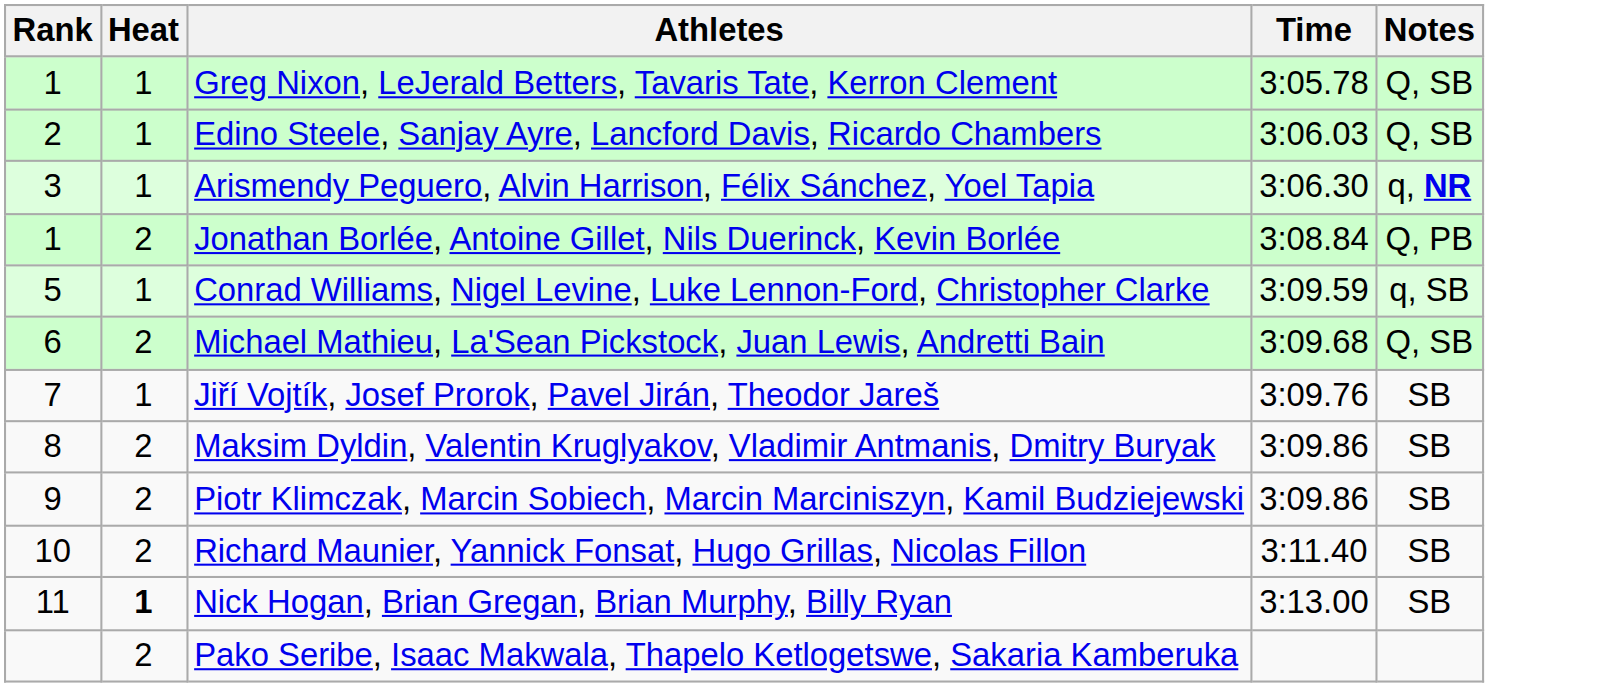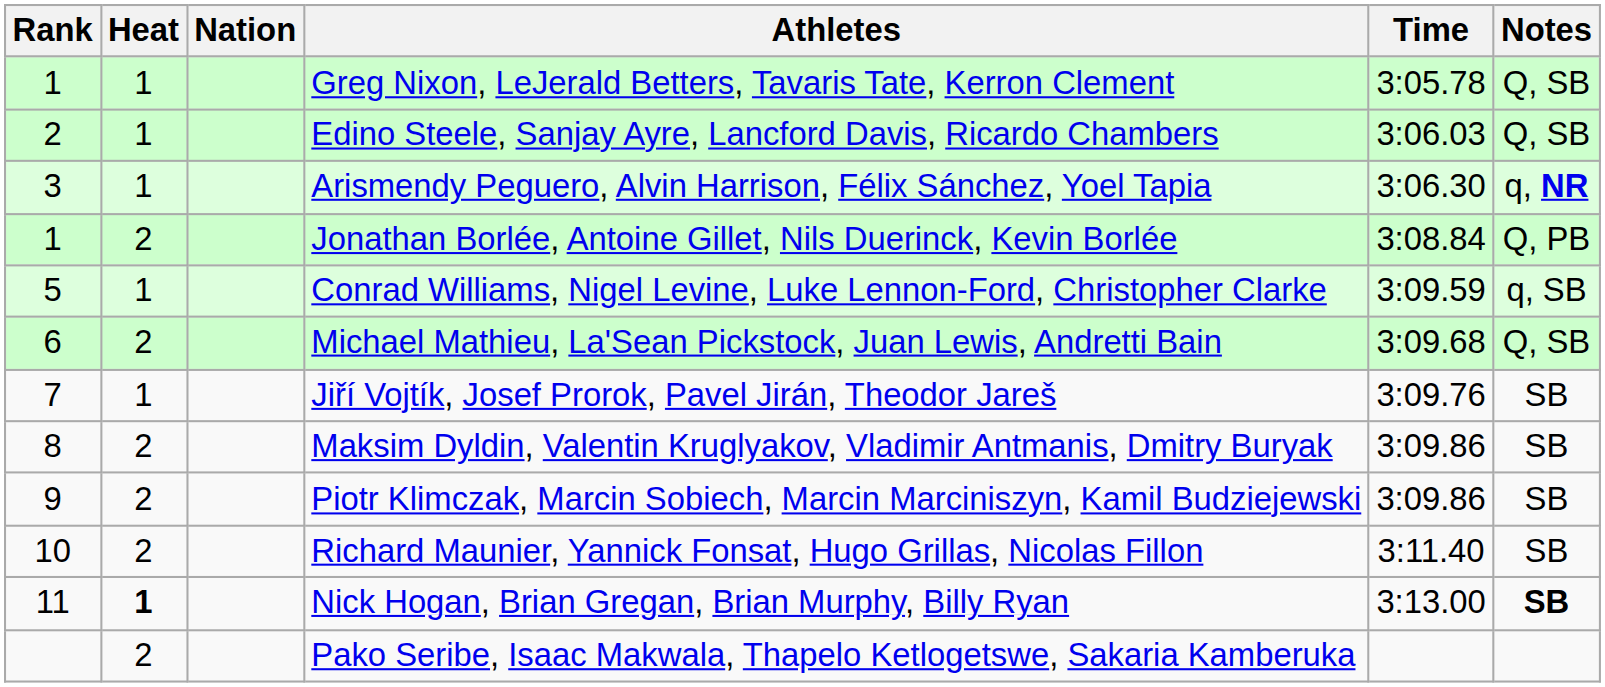 <table class="wikitable sortable" style="text-align:center">
 <tr>
 <th>Rank</th>
 <th>Heat</th>
+<th>Nation</th>
 <th>Athletes</th>
 <th>Time</th>
 <th>Notes</th>
 </tr>
 <tr bgcolor=ccffcc>
 <td>1</td>
 <td>1</td>
+<td align=left></td>
 <td align=left><a href='#'>Greg Nixon</a>, <a href='#'>LeJerald Betters</a>, <a href='#'>Tavaris Tate</a>, <a href='#'>Kerron Clement</a></td>
 <td>3:05.78</td>
 <td>Q, SB</td>
 </tr>
 <tr bgcolor=ccffcc>
 <td>2</td>
 <td>1</td>
+<td align=left></td>
 <td align=left><a href='#'>Edino Steele</a>, <a href='#'>Sanjay Ayre</a>, <a href='#'>Lancford Davis</a>, <a href='#'>Ricardo Chambers</a></td>
 <td>3:06.03</td>
 <td>Q,  SB</td>
 </tr>
 <tr bgcolor=ddffdd>
 <td>3</td>
 <td>1</td>
+<td align=left></td>
 <td align=left><a href='#'>Arismendy Peguero</a>, <a href='#'>Alvin Harrison</a>, <a href='#'>Félix Sánchez</a>, <a href='#'>Yoel Tapia</a></td>
 <td>3:06.30</td>
 <td>q,  <strong><a href='#'>NR</a></strong></td>
 </tr>
 <tr bgcolor=ccffcc>
 <td>1</td>
 <td>2</td>
+<td align=left></td>
 <td align=left><a href='#'>Jonathan Borlée</a>, <a href='#'>Antoine Gillet</a>, <a href='#'>Nils Duerinck</a>, <a href='#'>Kevin Borlée</a></td>
 <td>3:08.84</td>
 <td>Q, PB</td>
 </tr>
 <tr bgcolor=ddffdd>
 <td>5</td>
 <td>1</td>
+<td align=left></td>
 <td align=left><a href='#'>Conrad Williams</a>, <a href='#'>Nigel Levine</a>, <a href='#'>Luke Lennon-Ford</a>, <a href='#'>Christopher Clarke</a></td>
 <td>3:09.59</td>
 <td>q, SB</td>
 </tr>
 <tr bgcolor=ccffcc>
 <td>6</td>
 <td>2</td>
+<td align=left></td>
 <td align=left><a href='#'>Michael Mathieu</a>, <a href='#'>La'Sean Pickstock</a>, <a href='#'>Juan Lewis</a>, <a href='#'>Andretti Bain</a></td>
 <td>3:09.68</td>
 <td>Q, SB</td>
 </tr>
 <tr>
 <td>7</td>
 <td>1</td>
+<td align=left></td>
 <td align=left><a href='#'>Jiří Vojtík</a>, <a href='#'>Josef Prorok</a>, <a href='#'>Pavel Jirán</a>, <a href='#'>Theodor Jareš</a></td>
 <td>3:09.76</td>
 <td>SB</td>
 </tr>
 <tr>
 <td>8</td>
 <td>2</td>
+<td align=left></td>
 <td align=left><a href='#'>Maksim Dyldin</a>, <a href='#'>Valentin Kruglyakov</a>, <a href='#'>Vladimir Antmanis</a>, <a href='#'>Dmitry Buryak</a></td>
 <td>3:09.86</td>
 <td>SB</td>
 </tr>
 <tr>
 <td>9</td>
 <td>2</td>
+<td align=left></td>
 <td align=left><a href='#'>Piotr Klimczak</a>, <a href='#'>Marcin Sobiech</a>, <a href='#'>Marcin Marciniszyn</a>, <a href='#'>Kamil Budziejewski</a></td>
 <td>3:09.86</td>
 <td>SB</td>
 </tr>
 <tr>
 <td>10</td>
 <td>2</td>
+<td align=left></td>
 <td align=left><a href='#'>Richard Maunier</a>, <a href='#'>Yannick Fonsat</a>, <a href='#'>Hugo Grillas</a>, <a href='#'>Nicolas Fillon</a></td>
 <td>3:11.40</td>
 <td>SB</td>
 </tr>
 <tr>
 <td>11</td>
 <td><strong>1</strong></td>
+<td align=left></td>
 <td align=left><a href='#'>Nick Hogan</a>, <a href='#'>Brian Gregan</a>, <a href='#'>Brian Murphy</a>, <a href='#'>Billy Ryan</a></td>
 <td>3:13.00</td>
-<td>SB</td>
+<td><strong>SB</strong></td>
 </tr>
 <tr>
 <td></td>
 <td>2</td>
+<td align=left></td>
 <td align=left><a href='#'>Pako Seribe</a>, <a href='#'>Isaac Makwala</a>, <a href='#'>Thapelo Ketlogetswe</a>, <a href='#'>Sakaria Kamberuka</a></td>
 <td></td>
 <td></td>
 </tr>
 </table>
